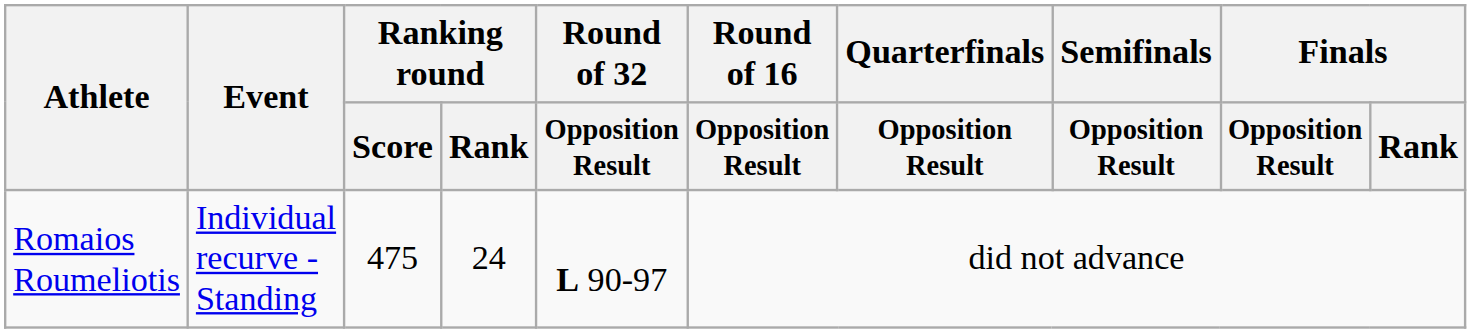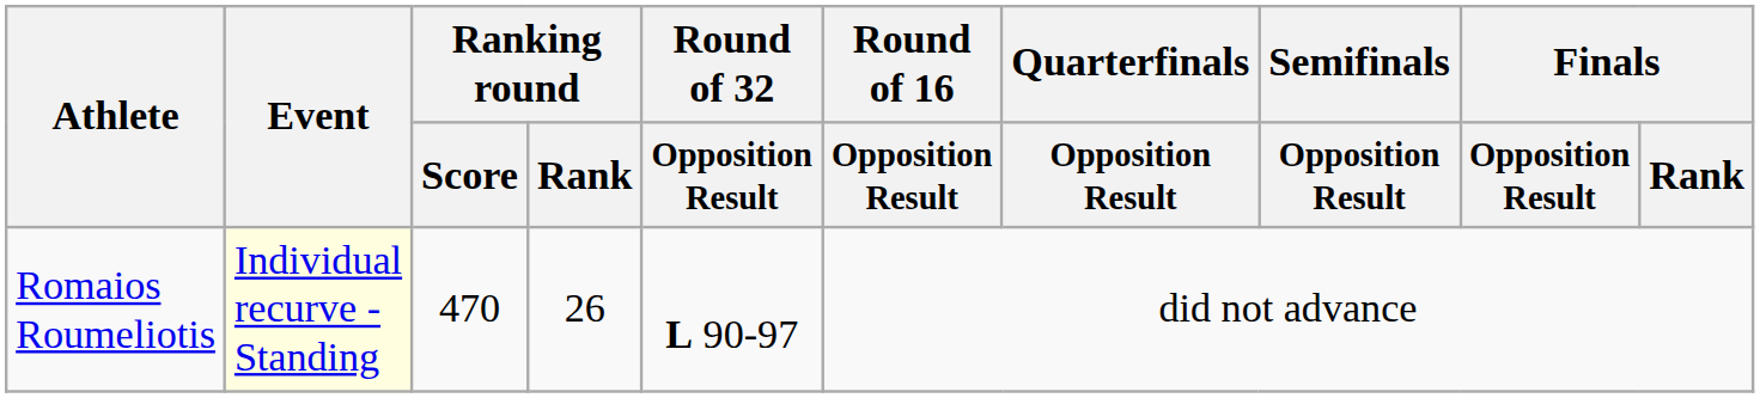 <table class=wikitable style="font-size:90%">
 <tr>
 <th rowspan="2">Athlete</th>
 <th rowspan="2">Event</th>
 <th colspan="2">Ranking round</th>
 <th>Round of 32</th>
 <th>Round of 16</th>
 <th>Quarterfinals</th>
 <th>Semifinals</th>
 <th colspan="2">Finals</th>
 </tr>
 <tr>
 <th>Score</th>
 <th>Rank</th>
 <th style="line-height:1em"><small>Opposition<br>Result</small></th>
 <th style="line-height:1em"><small>Opposition<br>Result</small></th>
 <th style="line-height:1em"><small>Opposition<br>Result</small></th>
 <th style="line-height:1em"><small>Opposition<br>Result</small></th>
 <th style="line-height:1em"><small>Opposition<br>Result</small></th>
 <th>Rank</th>
 </tr>
 <tr>
 <td><a href='#'>Romaios Roumeliotis</a></td>
-<td><a href='#'>Individual recurve - Standing</a></td>
-<td align="center">475</td>
-<td align="center">24</td>
+<td style="background: lightyellow;"><a href='#'>Individual recurve - Standing</a></td>
+<td align="center">470</td>
+<td align="center">26</td>
 <td align="center"><br> <strong>L</strong> 90-97</td>
 <td align=center colspan="5">did not advance</td>
 </tr>
 </table>
